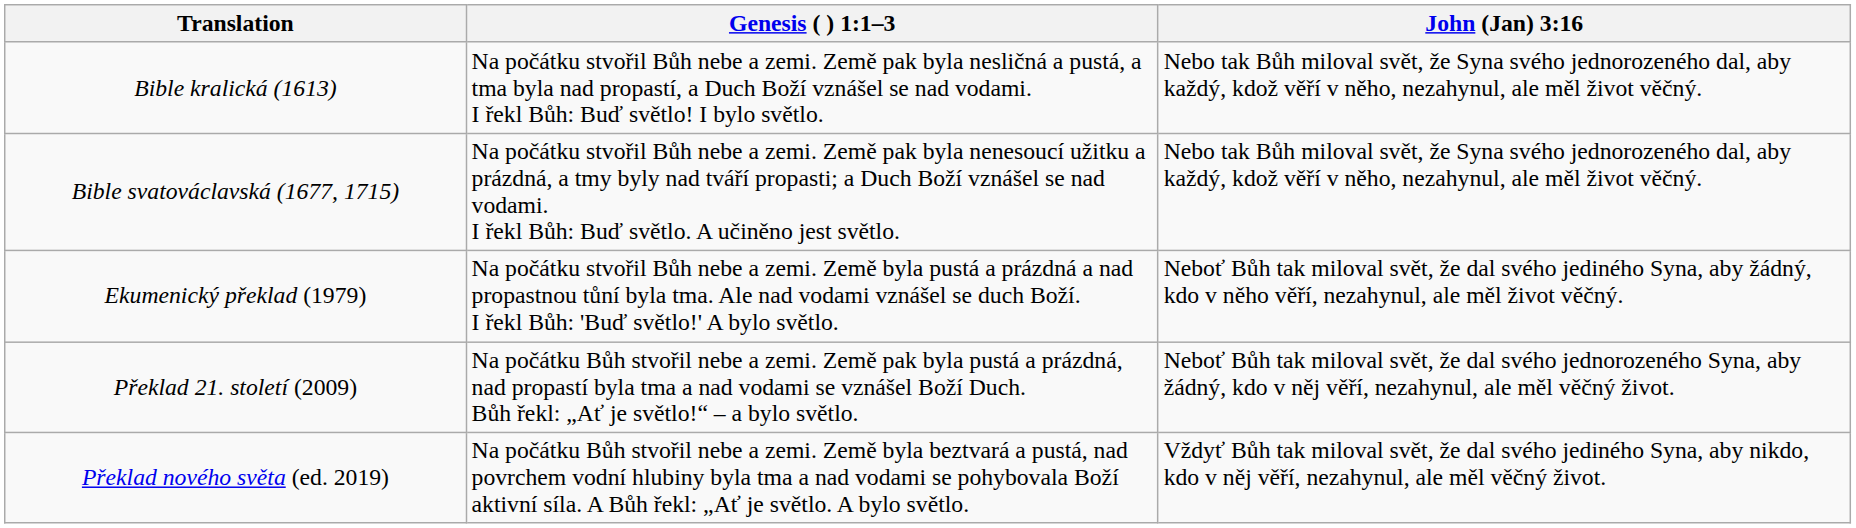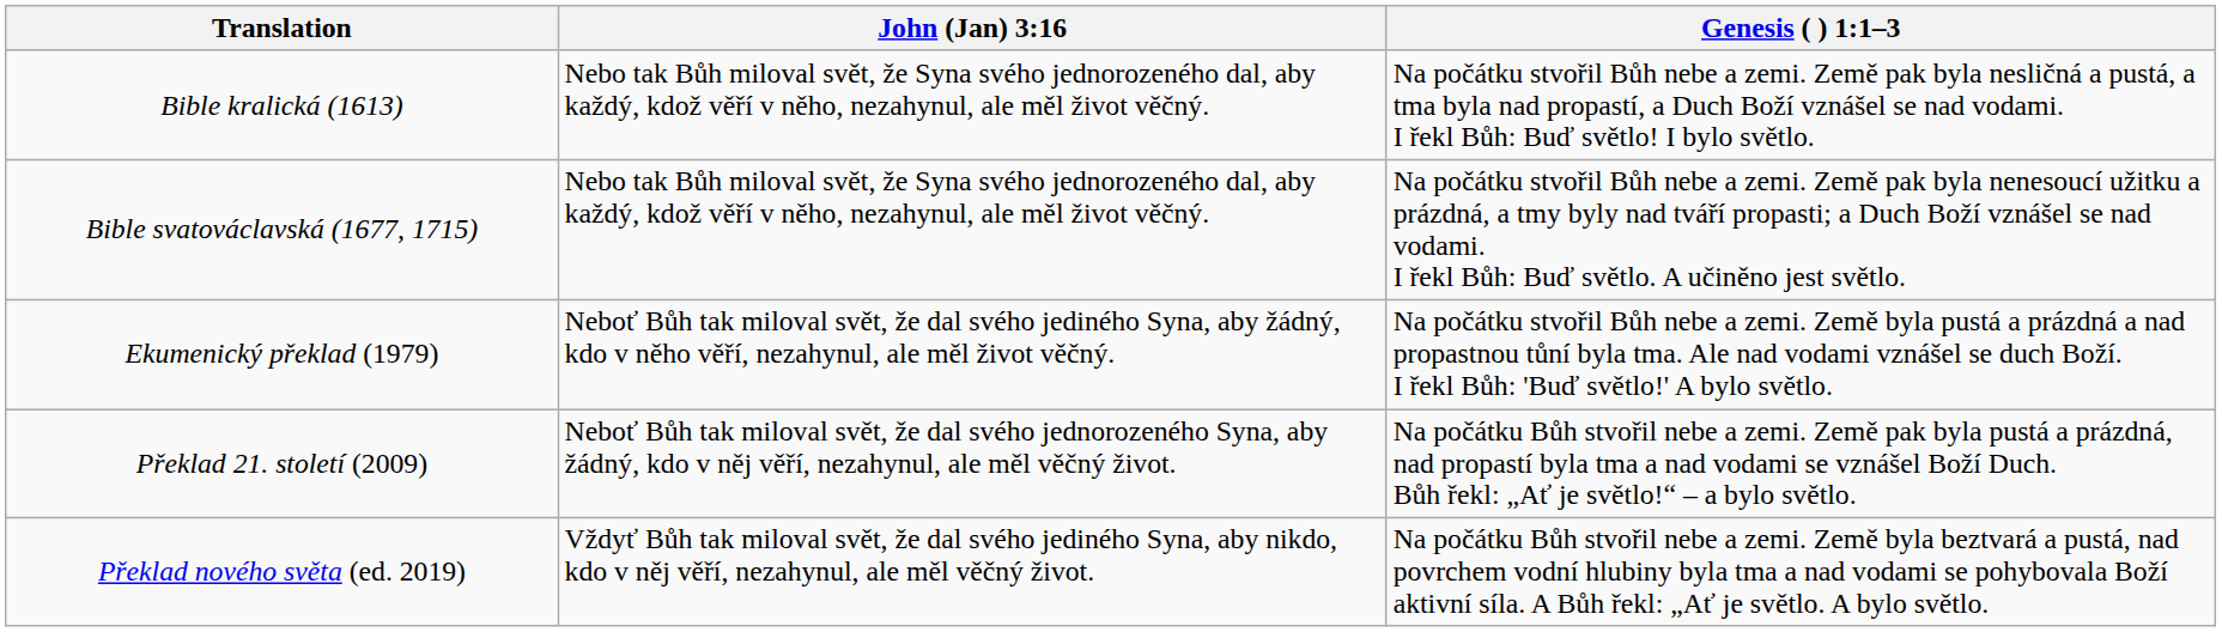 <table class="wikitable">
 <tr>
 <th style="text-align:center; width:25%;">Translation</th>
+<th style="width:37.5%;"><a href='#'>John</a> (Jan) 3:16</th>
 <th style="width:37.5%;"><a href='#'>Genesis</a> ( ) 1:1–3</th>
-<th style="width:37.5%;"><a href='#'>John</a> (Jan) 3:16</th>
 </tr>
 <tr>
 <td style="text-align:center;"><em>Bible kralická (1613)</em></td>
+<td valign="top">Nebo tak Bůh miloval svět, že Syna svého jednorozeného dal, aby každý, kdož věří v něho, nezahynul, ale měl život věčný.</td>
 <td>Na počátku stvořil Bůh nebe a zemi. Země pak byla nesličná a pustá, a tma byla nad propastí, a Duch Boží vznášel se nad vodami.<br>I řekl Bůh: Buď světlo! I bylo světlo.</td>
-<td valign="top">Nebo tak Bůh miloval svět, že Syna svého jednorozeného dal, aby každý, kdož věří v něho, nezahynul, ale měl život věčný.</td>
 </tr>
 <tr>
 <td style="text-align:center;"><em>Bible svatováclavská (1677, 1715)</em></td>
+<td valign="top">Nebo tak Bůh miloval svět, že Syna svého jednorozeného dal, aby každý, kdož věří v něho, nezahynul, ale měl život věčný.</td>
 <td>Na počátku stvořil Bůh nebe a zemi. Země pak byla nenesoucí užitku a prázdná, a tmy byly nad tváří propasti; a Duch Boží vznášel se nad vodami.<br>I řekl Bůh: Buď světlo. A učiněno jest světlo.</td>
-<td valign="top">Nebo tak Bůh miloval svět, že Syna svého jednorozeného dal, aby každý, kdož věří v něho, nezahynul, ale měl život věčný.</td>
 </tr>
 <tr>
 <td style="text-align:center;"><em>Ekumenický překlad</em> (1979)</td>
+<td valign="top">Neboť Bůh tak miloval svět, že dal svého jediného Syna, aby žádný, kdo v něho věří, nezahynul, ale měl život věčný.</td>
 <td valign="center">Na počátku stvořil Bůh nebe a zemi. Země byla pustá a prázdná a nad propastnou tůní byla tma. Ale nad vodami vznášel se duch Boží.<br>I řekl Bůh: 'Buď světlo!' A bylo světlo.</td>
-<td valign="top">Neboť Bůh tak miloval svět, že dal svého jediného Syna, aby žádný, kdo v něho věří, nezahynul, ale měl život věčný.</td>
 </tr>
 <tr>
 <td style="text-align:center;"><em>Překlad 21. století</em> (2009)</td>
+<td valign="top">Neboť Bůh tak miloval svět, že dal svého jednorozeného Syna, aby žádný, kdo v něj věří, nezahynul, ale měl věčný život.</td>
 <td valign="center">Na počátku Bůh stvořil nebe a zemi. Země pak byla pustá a prázdná, nad propastí byla tma a nad vodami se vznášel Boží Duch.<br>Bůh řekl: „Ať je světlo!“ – a bylo světlo.</td>
-<td valign="top">Neboť Bůh tak miloval svět, že dal svého jednorozeného Syna, aby žádný, kdo v něj věří, nezahynul, ale měl věčný život.</td>
 </tr>
 <tr>
 <td style="text-align:center;"><em><a href='#'>Překlad nového světa</a></em> (ed. 2019)</td>
+<td valign="top">Vždyť Bůh tak miloval svět, že dal svého jediného Syna, aby nikdo, kdo v něj věří, nezahynul, ale měl věčný život.</td>
 <td valign="center">Na počátku Bůh stvořil nebe a zemi.  Země byla beztvará a pustá, nad povrchem vodní hlubiny byla tma a nad vodami se pohybovala Boží aktivní síla. A Bůh řekl: „Ať je světlo. A bylo světlo.</td>
-<td valign="top">Vždyť Bůh tak miloval svět, že dal svého jediného Syna, aby nikdo, kdo v něj věří, nezahynul, ale měl věčný život.</td>
 </tr>
 </table>
